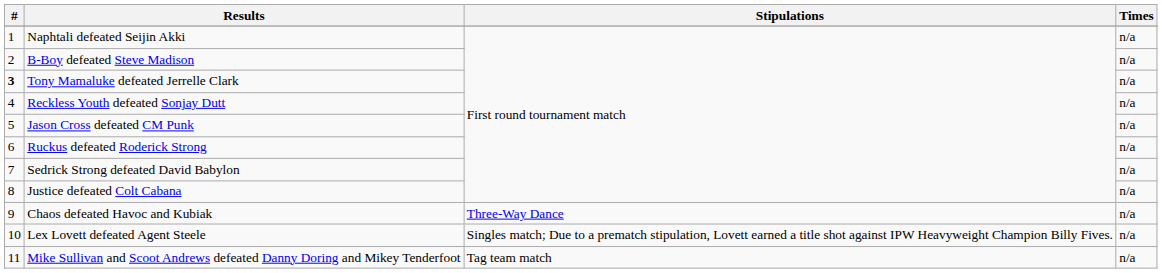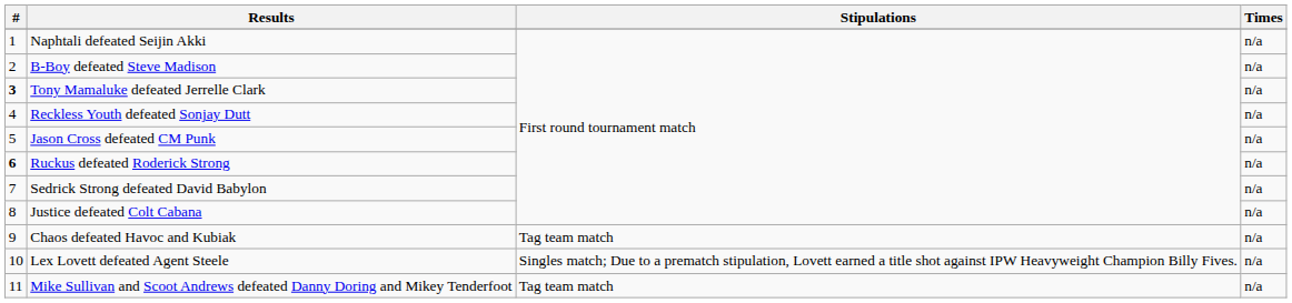 <table style="font-size: 85%" class="wikitable sortable">
 <tr>
 <th><strong>#</strong></th>
 <th><strong>Results</strong></th>
 <th><strong>Stipulations</strong></th>
 <th><strong>Times</strong></th>
 </tr>
 <tr>
 </tr>
 <tr>
 <td>1</td>
 <td>Naphtali defeated Seijin Akki</td>
 <td rowspan="8">First round tournament match</td>
 <td>n/a</td>
 </tr>
 <tr>
 <td>2</td>
 <td><a href='#'>B-Boy</a> defeated <a href='#'>Steve Madison</a></td>
 <td>n/a</td>
 </tr>
 <tr>
 <td><strong>3</strong></td>
 <td><a href='#'>Tony Mamaluke</a> defeated Jerrelle Clark</td>
 <td>n/a</td>
 </tr>
 <tr>
 <td>4</td>
 <td><a href='#'>Reckless Youth</a> defeated <a href='#'>Sonjay Dutt</a></td>
 <td>n/a</td>
 </tr>
 <tr>
 <td>5</td>
 <td><a href='#'>Jason Cross</a> defeated <a href='#'>CM Punk</a></td>
 <td>n/a</td>
 </tr>
 <tr>
-<td>6</td>
+<td><strong>6</strong></td>
 <td><a href='#'>Ruckus</a> defeated <a href='#'>Roderick Strong</a></td>
 <td>n/a</td>
 </tr>
 <tr>
 <td>7</td>
 <td>Sedrick Strong defeated David Babylon</td>
 <td>n/a</td>
 </tr>
 <tr>
 <td>8</td>
 <td>Justice defeated <a href='#'>Colt Cabana</a></td>
 <td>n/a</td>
 </tr>
 <tr>
 <td>9</td>
 <td>Chaos defeated Havoc and Kubiak</td>
-<td><a href='#'>Three-Way Dance</a></td>
+<td>Tag team match</td>
 <td>n/a</td>
 </tr>
 <tr>
 <td>10</td>
 <td>Lex Lovett defeated Agent Steele</td>
 <td>Singles match; Due to a prematch stipulation, Lovett earned a title shot against IPW Heavyweight Champion Billy Fives.</td>
 <td>n/a</td>
 </tr>
 <tr>
 <td>11</td>
 <td><a href='#'>Mike Sullivan</a> and <a href='#'>Scoot Andrews</a> defeated <a href='#'>Danny Doring</a> and Mikey Tenderfoot</td>
 <td>Tag team match</td>
 <td>n/a</td>
 </tr>
 </table>
